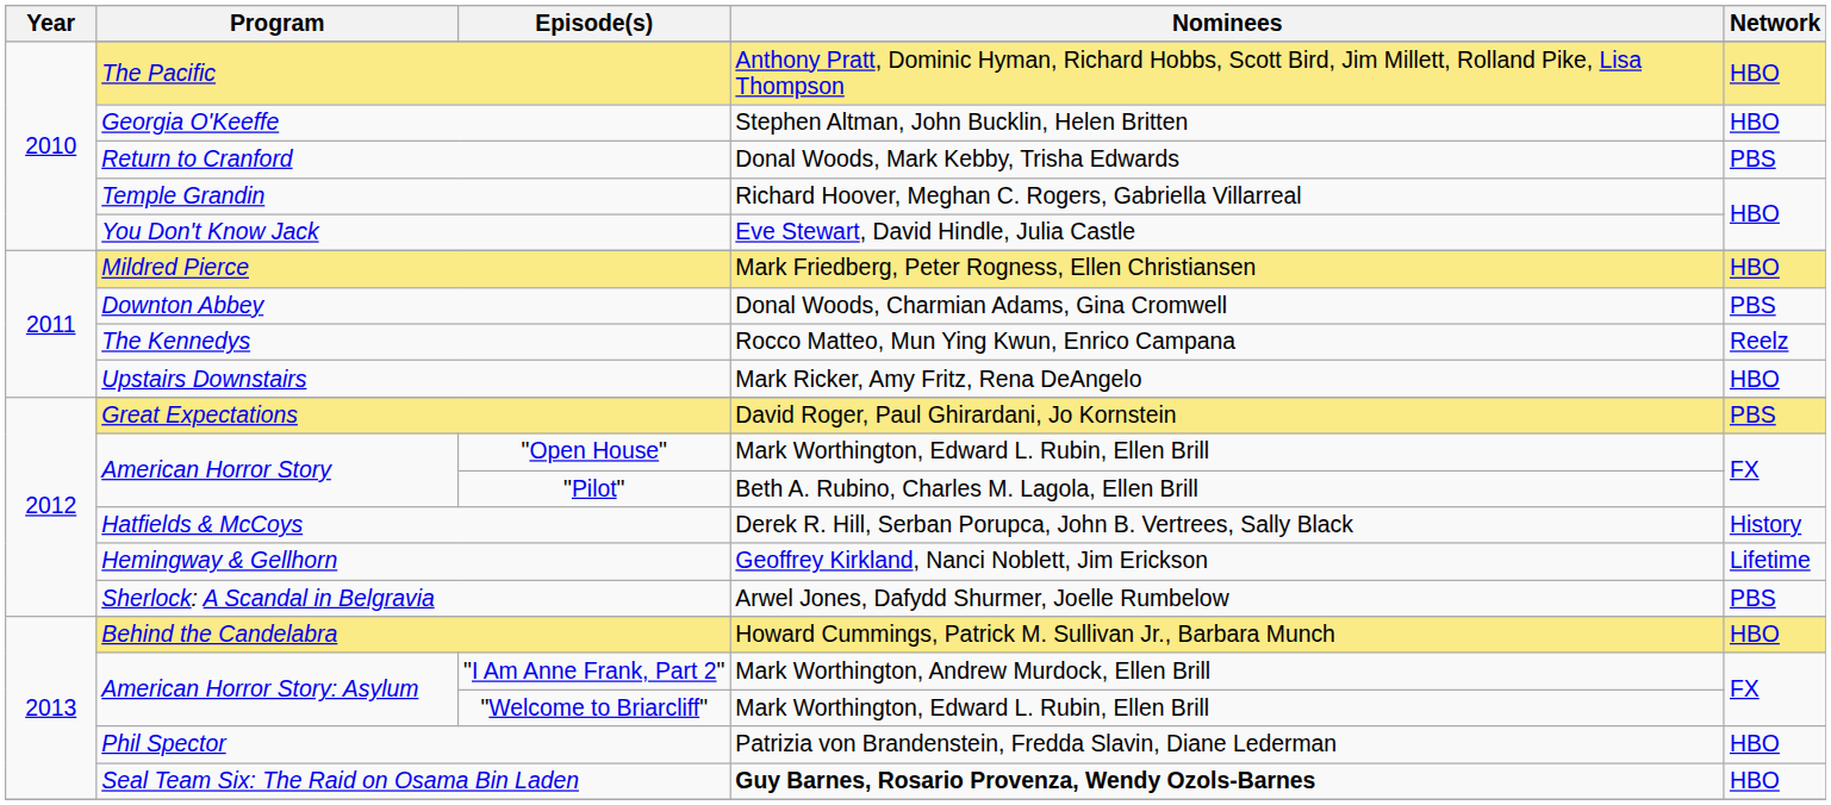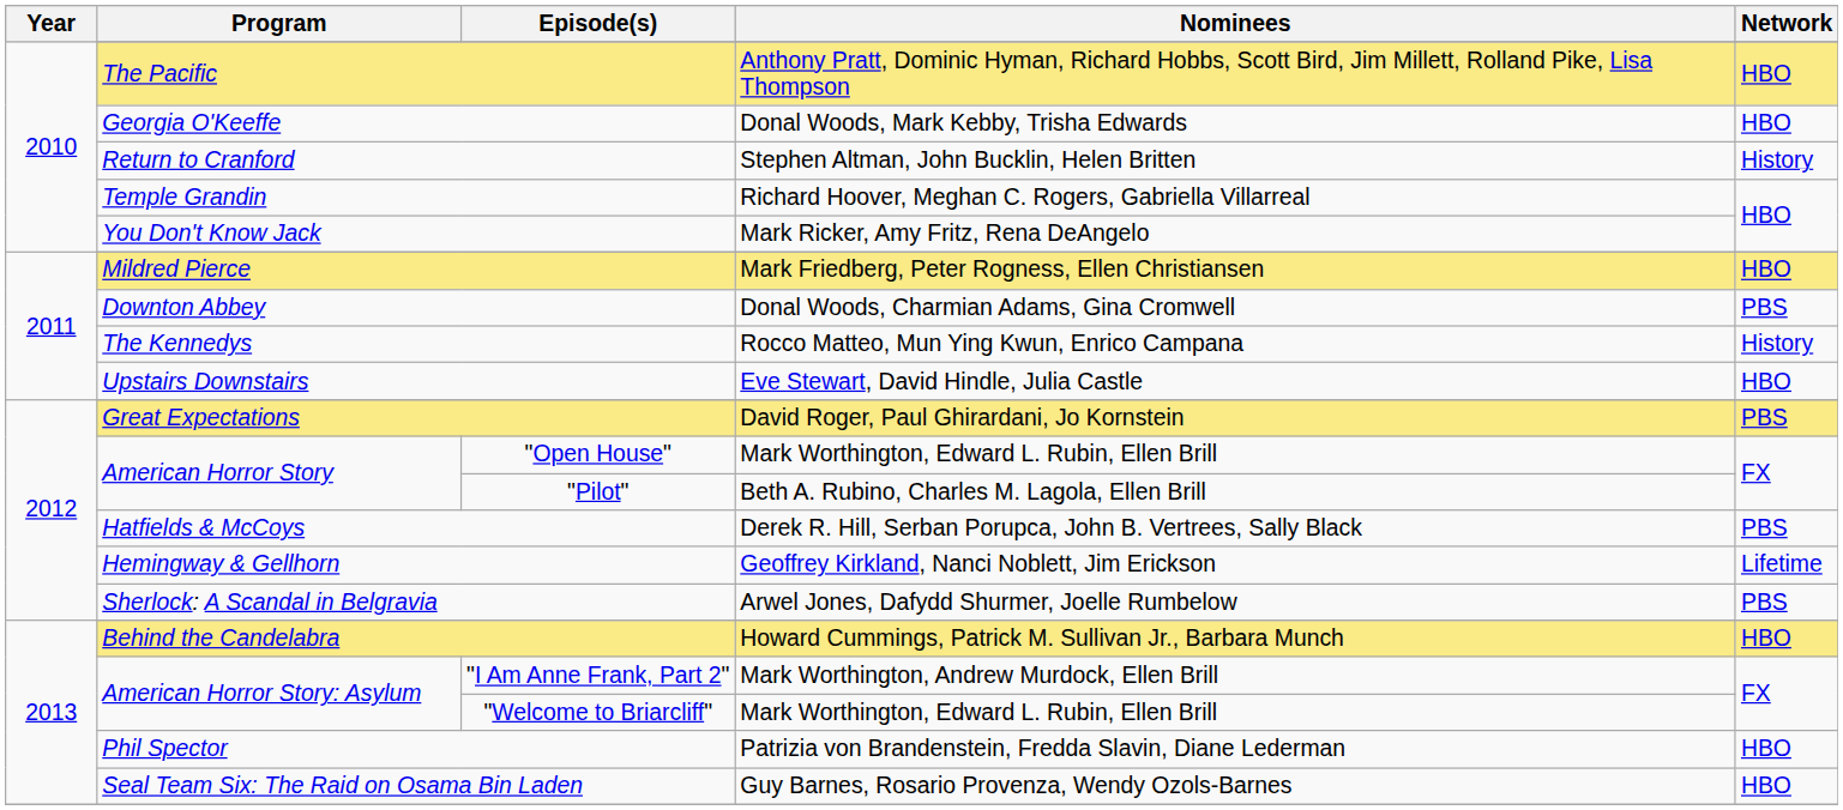 <table class="wikitable" style="width:100%">
 <tr bgcolor="#bebebe">
 <th width="5%">Year</th>
 <th width="20%">Program</th>
 <th width="15%">Episode(s)</th>
 <th width="55%">Nominees</th>
 <th width="5%">Network</th>
 </tr>
 <tr>
 <td rowspan=6 style="text-align:center"><a href='#'>2010</a><br></td>
 </tr>
 <tr style="background:#FAEB86">
 <td colspan=2><em><a href='#'>The Pacific</a></em></td>
 <td><a href='#'>Anthony Pratt</a>, Dominic Hyman, Richard Hobbs, Scott Bird, Jim Millett, Rolland Pike, <a href='#'>Lisa Thompson</a></td>
 <td><a href='#'>HBO</a></td>
 </tr>
 <tr>
 <td colspan=2><em><a href='#'>Georgia O'Keeffe</a></em></td>
-<td>Stephen Altman, John Bucklin, Helen Britten</td>
+<td>Donal Woods, Mark Kebby, Trisha Edwards</td>
 <td><a href='#'>HBO</a></td>
 </tr>
 <tr>
 <td colspan=2><em><a href='#'>Return to Cranford</a></em></td>
-<td>Donal Woods, Mark Kebby, Trisha Edwards</td>
-<td><a href='#'>PBS</a></td>
+<td>Stephen Altman, John Bucklin, Helen Britten</td>
+<td><a href='#'>History</a></td>
 </tr>
 <tr>
 <td colspan=2><em><a href='#'>Temple Grandin</a></em></td>
 <td>Richard Hoover, Meghan C. Rogers, Gabriella Villarreal</td>
 <td rowspan=2><a href='#'>HBO</a></td>
 </tr>
 <tr>
 <td colspan=2><em><a href='#'>You Don't Know Jack</a></em></td>
-<td><a href='#'>Eve Stewart</a>, David Hindle, Julia Castle</td>
+<td>Mark Ricker, Amy Fritz, Rena DeAngelo</td>
 </tr>
 <tr>
 <td rowspan=5 style="text-align:center"><a href='#'>2011</a><br></td>
 </tr>
 <tr style="background:#FAEB86">
 <td colspan=2><em><a href='#'>Mildred Pierce</a></em></td>
 <td>Mark Friedberg, Peter Rogness, Ellen Christiansen</td>
 <td><a href='#'>HBO</a></td>
 </tr>
 <tr>
 <td colspan=2><em><a href='#'>Downton Abbey</a></em></td>
 <td>Donal Woods, Charmian Adams, Gina Cromwell</td>
 <td><a href='#'>PBS</a></td>
 </tr>
 <tr>
 <td colspan=2><em><a href='#'>The Kennedys</a></em></td>
 <td>Rocco Matteo, Mun Ying Kwun, Enrico Campana</td>
-<td><a href='#'>Reelz</a></td>
+<td><a href='#'>History</a></td>
 </tr>
 <tr>
 <td colspan=2><em><a href='#'>Upstairs Downstairs</a></em></td>
-<td>Mark Ricker, Amy Fritz, Rena DeAngelo</td>
+<td><a href='#'>Eve Stewart</a>, David Hindle, Julia Castle</td>
 <td><a href='#'>HBO</a></td>
 </tr>
 <tr>
 <td rowspan=7 style="text-align:center"><a href='#'>2012</a><br></td>
 </tr>
 <tr style="background:#FAEB86">
 <td colspan=2><em><a href='#'>Great Expectations</a></em></td>
 <td>David Roger, Paul Ghirardani, Jo Kornstein</td>
 <td><a href='#'>PBS</a></td>
 </tr>
 <tr>
 <td rowspan=2><em><a href='#'>American Horror Story</a></em></td>
 <td align=center>"<a href='#'>Open House</a>"</td>
 <td>Mark Worthington, Edward L. Rubin, Ellen Brill</td>
 <td rowspan=2><a href='#'>FX</a></td>
 </tr>
 <tr>
 <td align=center>"<a href='#'>Pilot</a>"</td>
 <td>Beth A. Rubino, Charles M. Lagola, Ellen Brill</td>
 </tr>
 <tr>
 <td colspan=2><em><a href='#'>Hatfields & McCoys</a></em></td>
 <td>Derek R. Hill, Serban Porupca, John B. Vertrees, Sally Black</td>
-<td><a href='#'>History</a></td>
+<td><a href='#'>PBS</a></td>
 </tr>
 <tr>
 <td colspan=2><em><a href='#'>Hemingway & Gellhorn</a></em></td>
 <td><a href='#'>Geoffrey Kirkland</a>, Nanci Noblett, Jim Erickson</td>
 <td><a href='#'>Lifetime</a></td>
 </tr>
 <tr>
 <td colspan=2><em><a href='#'>Sherlock</a>: <a href='#'>A Scandal in Belgravia</a></em></td>
 <td>Arwel Jones, Dafydd Shurmer, Joelle Rumbelow</td>
 <td><a href='#'>PBS</a></td>
 </tr>
 <tr>
 <td rowspan=6 style="text-align:center"><a href='#'>2013</a><br></td>
 </tr>
 <tr style="background:#FAEB86">
 <td colspan=2><em><a href='#'>Behind the Candelabra</a></em></td>
 <td>Howard Cummings, Patrick M. Sullivan Jr., Barbara Munch</td>
 <td><a href='#'>HBO</a></td>
 </tr>
 <tr>
 <td rowspan=2><em><a href='#'>American Horror Story: Asylum</a></em></td>
 <td align=center>"<a href='#'>I Am Anne Frank, Part 2</a>"</td>
 <td>Mark Worthington, Andrew Murdock, Ellen Brill</td>
 <td rowspan=2><a href='#'>FX</a></td>
 </tr>
 <tr>
 <td align=center>"<a href='#'>Welcome to Briarcliff</a>"</td>
 <td>Mark Worthington, Edward L. Rubin, Ellen Brill</td>
 </tr>
 <tr>
 <td colspan=2><em><a href='#'>Phil Spector</a></em></td>
 <td>Patrizia von Brandenstein, Fredda Slavin, Diane Lederman</td>
 <td><a href='#'>HBO</a></td>
 </tr>
 <tr>
 <td colspan=2><em><a href='#'>Seal Team Six: The Raid on Osama Bin Laden</a></em></td>
-<td><strong>Guy Barnes, Rosario Provenza, Wendy Ozols-Barnes</strong></td>
+<td>Guy Barnes, Rosario Provenza, Wendy Ozols-Barnes</td>
 <td><a href='#'>HBO</a></td>
 </tr>
 <tr>
 </tr>
 </table>
